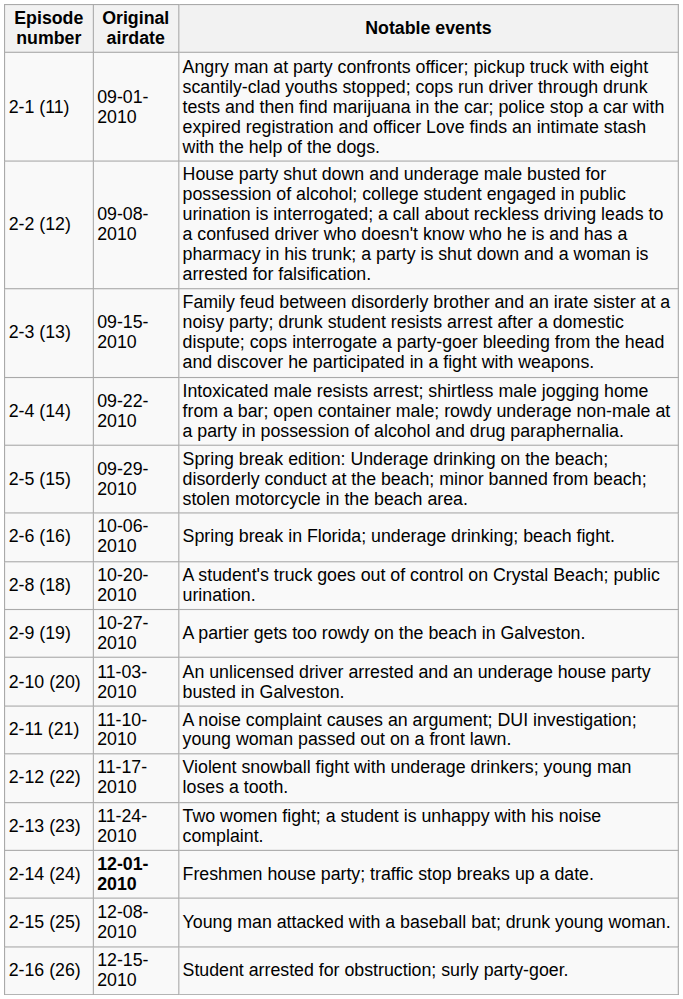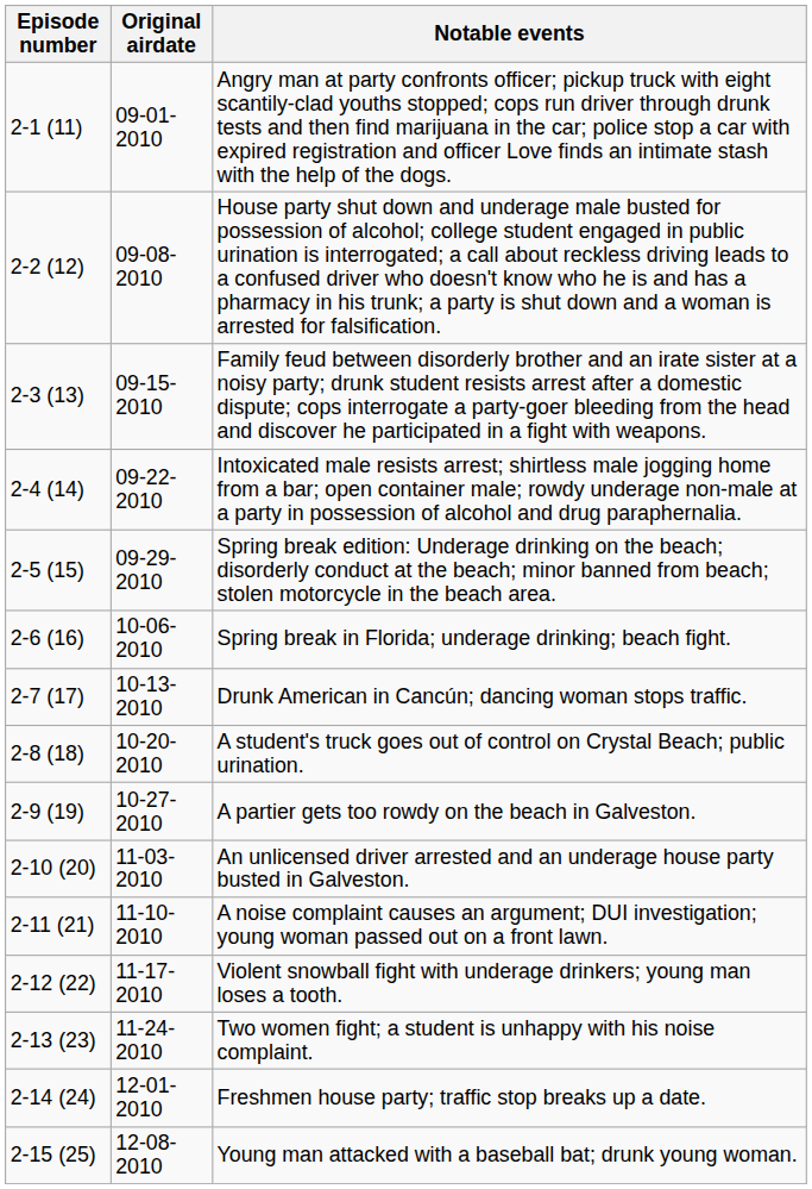 <table class="wikitable" border="1">
 <tr>
 <th>Episode number</th>
 <th>Original airdate</th>
 <th>Notable events</th>
 </tr>
 <tr>
 <td>2-1 (11)</td>
 <td>09-01-2010</td>
 <td>Angry man at party confronts officer; pickup truck with eight scantily-clad youths stopped; cops run driver through drunk tests and then find marijuana in the car; police stop a car with expired registration and officer Love finds an intimate stash with the help of the dogs.</td>
 </tr>
 <tr>
 <td>2-2 (12)</td>
 <td>09-08-2010</td>
 <td>House party shut down and underage male busted for possession of alcohol; college student engaged in public urination is interrogated; a call about reckless driving leads to a confused driver who doesn't know who he is and has a pharmacy in his trunk; a party is shut down and a woman is arrested for falsification.</td>
 </tr>
 <tr>
 <td>2-3 (13)</td>
 <td>09-15-2010</td>
 <td>Family feud between disorderly brother and an irate sister at a noisy party; drunk student resists arrest after a domestic dispute; cops interrogate a party-goer bleeding from the head and discover he participated in a fight with weapons.</td>
 </tr>
 <tr>
 <td>2-4 (14)</td>
 <td>09-22-2010</td>
 <td>Intoxicated male resists arrest; shirtless male jogging home from a bar; open container male; rowdy underage non-male at a party in possession of alcohol and drug paraphernalia.</td>
 </tr>
 <tr>
 <td>2-5 (15)</td>
 <td>09-29-2010</td>
 <td>Spring break edition: Underage drinking on the beach; disorderly conduct at the beach; minor banned from beach; stolen motorcycle in the beach area.</td>
 </tr>
 <tr>
 <td>2-6 (16)</td>
 <td>10-06-2010</td>
 <td>Spring break in Florida; underage drinking; beach fight.</td>
 </tr>
 <tr>
+<td>2-7 (17)</td>
+<td>10-13-2010</td>
+<td>Drunk American in Cancún; dancing woman stops traffic.</td>
+</tr>
+<tr>
 <td>2-8 (18)</td>
 <td>10-20-2010</td>
 <td>A student's truck goes out of control on Crystal Beach; public urination.</td>
 </tr>
 <tr>
 <td>2-9 (19)</td>
 <td>10-27-2010</td>
 <td>A partier gets too rowdy on the beach in Galveston.</td>
 </tr>
 <tr>
 <td>2-10 (20)</td>
 <td>11-03-2010</td>
 <td>An unlicensed driver arrested and an underage house party busted in Galveston.</td>
 </tr>
 <tr>
 <td>2-11 (21)</td>
 <td>11-10-2010</td>
 <td>A noise complaint causes an argument; DUI investigation; young woman passed out on a front lawn.</td>
 </tr>
 <tr>
 <td>2-12 (22)</td>
 <td>11-17-2010</td>
 <td>Violent snowball fight with underage drinkers; young man loses a tooth.</td>
 </tr>
 <tr>
 <td>2-13 (23)</td>
 <td>11-24-2010</td>
 <td>Two women fight; a student is unhappy with his noise complaint.</td>
 </tr>
 <tr>
 <td>2-14 (24)</td>
-<td><strong>12-01-2010</strong></td>
+<td>12-01-2010</td>
 <td>Freshmen house party; traffic stop breaks up a date.</td>
 </tr>
 <tr>
 <td>2-15 (25)</td>
 <td>12-08-2010</td>
 <td>Young man attacked with a baseball bat; drunk young woman.</td>
 </tr>
-<tr>
-<td>2-16 (26)</td>
-<td>12-15-2010</td>
-<td>Student arrested for obstruction; surly party-goer.</td>
-</tr>
 </table>
